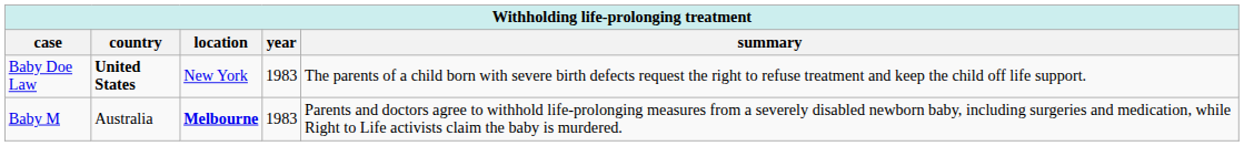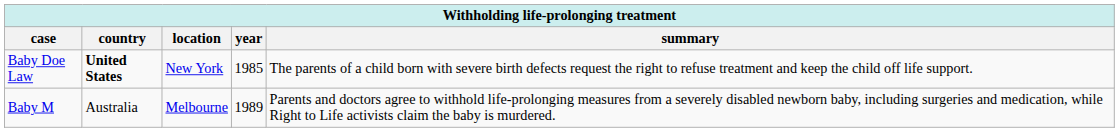 <table class="wikitable">
 <tr>
 <th colspan="6" style="background-color: #CCEEEE;">Withholding life-prolonging treatment</th>
 </tr>
 <tr>
 <th>case</th>
 <th>country</th>
 <th>location</th>
 <th>year</th>
 <th>summary</th>
 </tr>
 <tr>
 <td><a href='#'>Baby Doe Law</a></td>
 <td><strong>United States</strong></td>
 <td><a href='#'>New York</a></td>
-<td>1983</td>
+<td>1985</td>
 <td>The parents of a child born with severe birth defects request the right to refuse treatment and keep the child off life support.</td>
 </tr>
 <tr>
 <td><a href='#'>Baby M</a></td>
 <td>Australia</td>
-<td><strong><a href='#'>Melbourne</a></strong></td>
-<td>1983</td>
+<td><a href='#'>Melbourne</a></td>
+<td>1989</td>
 <td>Parents and doctors agree to withhold life-prolonging measures from a severely disabled newborn baby, including surgeries and medication, while Right to Life activists claim the baby is murdered.</td>
 </tr>
 </table>
